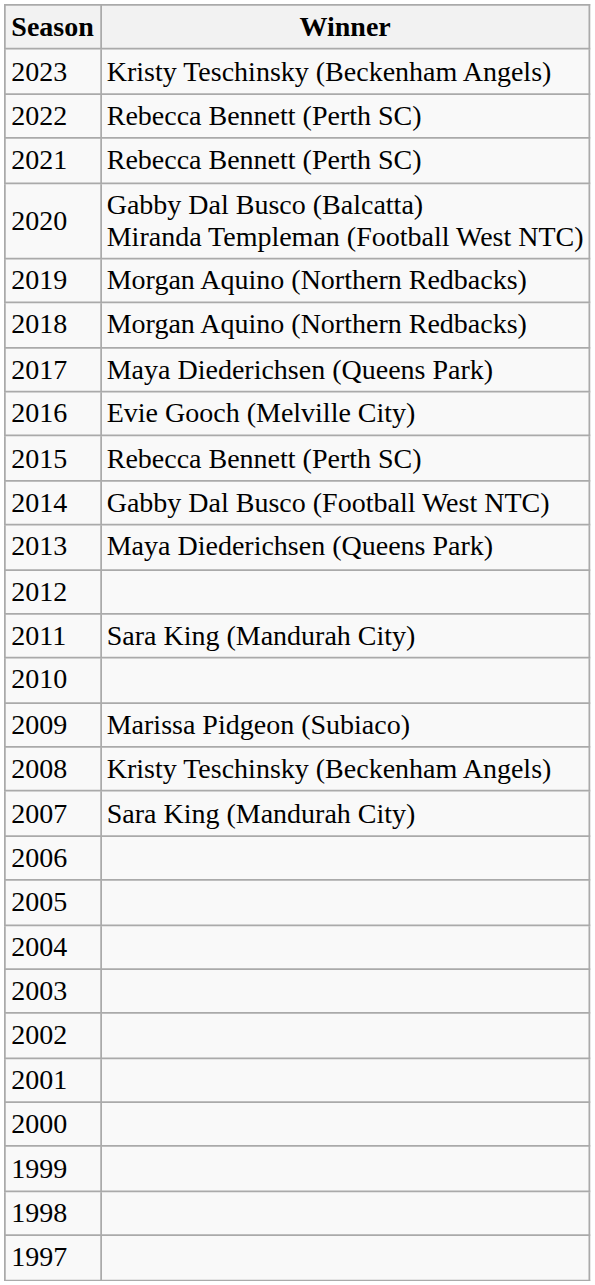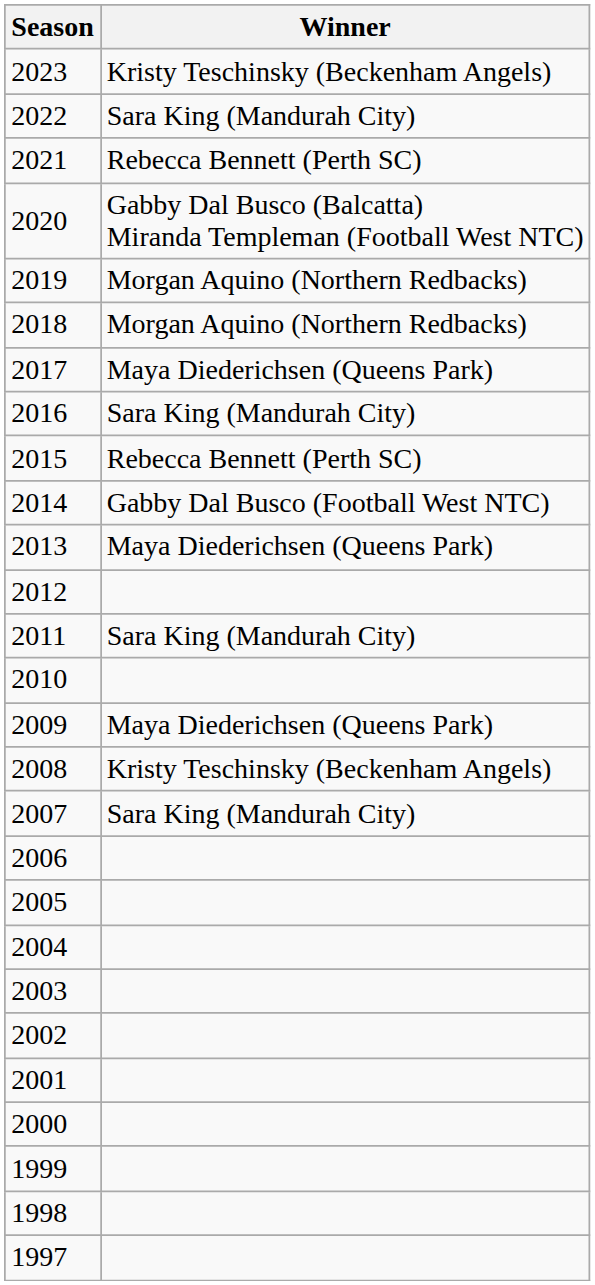 <table class="wikitable" style="text-align:left">
 <tr>
 <th>Season</th>
 <th>Winner</th>
 </tr>
 <tr>
 <td>2023</td>
 <td>Kristy Teschinsky (Beckenham Angels)</td>
 </tr>
 <tr>
 <td>2022</td>
-<td>Rebecca Bennett (Perth SC)</td>
+<td>Sara King (Mandurah City)</td>
 </tr>
 <tr>
 <td>2021</td>
 <td>Rebecca Bennett (Perth SC)</td>
 </tr>
 <tr>
 <td>2020</td>
 <td>Gabby Dal Busco (Balcatta)<br>Miranda Templeman (Football West NTC)</td>
 </tr>
 <tr>
 <td>2019</td>
 <td>Morgan Aquino (Northern Redbacks)</td>
 </tr>
 <tr>
 <td>2018</td>
 <td>Morgan Aquino (Northern Redbacks)</td>
 </tr>
 <tr>
 <td>2017</td>
 <td>Maya Diederichsen (Queens Park)</td>
 </tr>
 <tr>
 <td>2016</td>
-<td>Evie Gooch (Melville City)</td>
+<td>Sara King (Mandurah City)</td>
 </tr>
 <tr>
 <td>2015</td>
 <td>Rebecca Bennett (Perth SC)</td>
 </tr>
 <tr>
 <td>2014</td>
 <td>Gabby Dal Busco (Football West NTC)</td>
 </tr>
 <tr>
 <td>2013</td>
 <td>Maya Diederichsen (Queens Park)</td>
 </tr>
 <tr>
 <td>2012</td>
 <td></td>
 </tr>
 <tr>
 <td>2011</td>
 <td>Sara King (Mandurah City)</td>
 </tr>
 <tr>
 <td>2010</td>
 <td></td>
 </tr>
 <tr>
 <td>2009</td>
-<td>Marissa Pidgeon (Subiaco)</td>
+<td>Maya Diederichsen (Queens Park)</td>
 </tr>
 <tr>
 <td>2008</td>
 <td>Kristy Teschinsky (Beckenham Angels)</td>
 </tr>
 <tr>
 <td>2007</td>
 <td>Sara King (Mandurah City)</td>
 </tr>
 <tr>
 <td>2006</td>
 <td></td>
 </tr>
 <tr>
 <td>2005</td>
 <td></td>
 </tr>
 <tr>
 <td>2004</td>
 <td></td>
 </tr>
 <tr>
 <td>2003</td>
 <td></td>
 </tr>
 <tr>
 <td>2002</td>
 <td></td>
 </tr>
 <tr>
 <td>2001</td>
 <td></td>
 </tr>
 <tr>
 <td>2000</td>
 <td></td>
 </tr>
 <tr>
 <td>1999</td>
 <td></td>
 </tr>
 <tr>
 <td>1998</td>
 <td></td>
 </tr>
 <tr>
 <td>1997</td>
 <td></td>
 </tr>
 </table>
